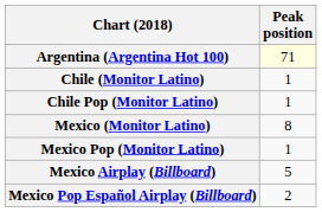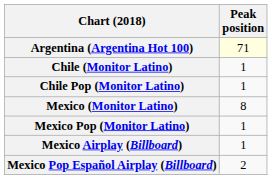 <table class="wikitable plainrowheaders" style="text-align:center">
 <tr>
 <th scope="col">Chart (2018)</th>
 <th scope="col">Peak<br>position</th>
 </tr>
 <tr>
 <th scope="row">Argentina (<a href='#'>Argentina Hot 100</a>)</th>
 <td style="background: lightyellow;">71</td>
 </tr>
 <tr>
 <th scope="row">Chile (<a href='#'>Monitor Latino</a>)</th>
 <td>1</td>
 </tr>
 <tr>
 <th scope="row">Chile Pop (<a href='#'>Monitor Latino</a>)</th>
 <td>1</td>
 </tr>
 <tr>
 <th scope="row">Mexico (<a href='#'>Monitor Latino</a>)</th>
 <td>8</td>
 </tr>
 <tr>
 <th scope="row">Mexico Pop (<a href='#'>Monitor Latino</a>)</th>
 <td>1</td>
 </tr>
 <tr>
 <th scope="row">Mexico <a href='#'>Airplay</a> (<em><a href='#'>Billboard</a></em>)</th>
-<td>5</td>
+<td>1</td>
 </tr>
 <tr>
 <th scope="row">Mexico <a href='#'>Pop Español Airplay</a> (<em><a href='#'>Billboard</a></em>)</th>
 <td>2</td>
 </tr>
 </table>
